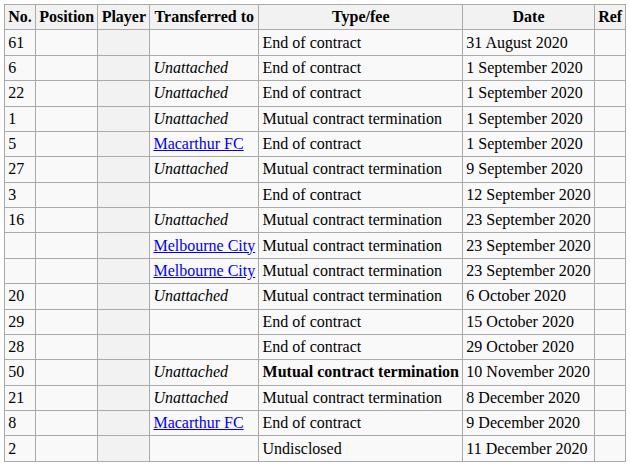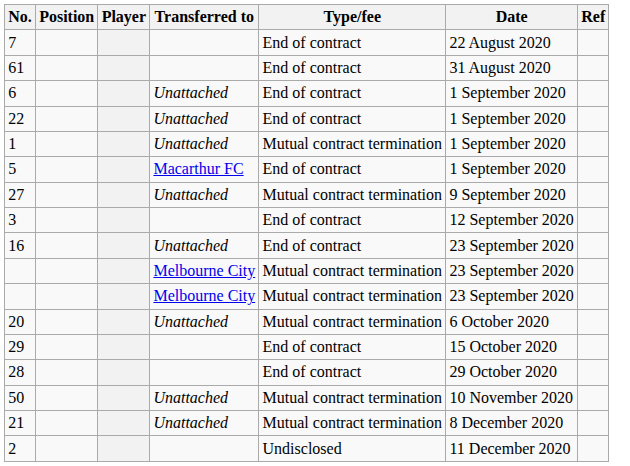 <table class="wikitable plainrowheaders sortable" style="text-align:center; text-align:left">
 <tr>
 <th scope="col">No.</th>
 <th scope="col">Position</th>
 <th scope="col">Player</th>
 <th scope="col">Transferred to</th>
 <th scope="col">Type/fee</th>
 <th scope="col">Date</th>
 <th scope="col" class="unsortable">Ref</th>
+</tr>
+<tr>
+<td>7</td>
+<td></td>
+<th scope="row"></th>
+<td></td>
+<td>End of contract</td>
+<td>22 August 2020</td>
+<td></td>
 </tr>
 <tr>
 <td>61</td>
 <td></td>
 <th scope="row"></th>
 <td></td>
 <td>End of contract</td>
 <td>31 August 2020</td>
 <td></td>
 </tr>
 <tr>
 <td>6</td>
 <td></td>
 <th scope="row"></th>
 <td><em>Unattached</em></td>
 <td>End of contract</td>
 <td>1 September 2020</td>
 <td></td>
 </tr>
 <tr>
 <td>22</td>
 <td></td>
 <th scope="row"></th>
 <td><em>Unattached</em></td>
 <td>End of contract</td>
 <td>1 September 2020</td>
 <td></td>
 </tr>
 <tr>
 <td>1</td>
 <td></td>
 <th scope="row"></th>
 <td><em>Unattached</em></td>
 <td>Mutual contract termination</td>
 <td>1 September 2020</td>
 <td></td>
 </tr>
 <tr>
 <td>5</td>
 <td></td>
 <th scope="row"></th>
 <td><a href='#'>Macarthur FC</a></td>
 <td>End of contract</td>
 <td>1 September 2020</td>
 <td></td>
 </tr>
 <tr>
 <td>27</td>
 <td></td>
 <th scope="row"></th>
 <td><em>Unattached</em></td>
 <td>Mutual contract termination</td>
 <td>9 September 2020</td>
 <td></td>
 </tr>
 <tr>
 <td>3</td>
 <td></td>
 <th scope="row"></th>
 <td></td>
 <td>End of contract</td>
 <td>12 September 2020</td>
 <td></td>
 </tr>
 <tr>
 <td>16</td>
 <td></td>
 <th scope="row"></th>
 <td><em>Unattached</em></td>
-<td>Mutual contract termination</td>
+<td>End of contract</td>
 <td>23 September 2020</td>
 <td></td>
 </tr>
 <tr>
 <td></td>
 <td></td>
 <th scope="row"></th>
 <td><a href='#'>Melbourne City</a></td>
 <td>Mutual contract termination</td>
 <td>23 September 2020</td>
 <td></td>
 </tr>
 <tr>
 <td></td>
 <td></td>
 <th scope="row"></th>
 <td><a href='#'>Melbourne City</a></td>
 <td>Mutual contract termination</td>
 <td>23 September 2020</td>
 <td></td>
 </tr>
 <tr>
 <td>20</td>
 <td></td>
 <th scope="row"></th>
 <td><em>Unattached</em></td>
 <td>Mutual contract termination</td>
 <td>6 October 2020</td>
 <td></td>
 </tr>
 <tr>
 <td>29</td>
 <td></td>
 <th scope="row"></th>
 <td></td>
 <td>End of contract</td>
 <td>15 October 2020</td>
 <td></td>
 </tr>
 <tr>
 <td>28</td>
 <td></td>
 <th scope="row"></th>
 <td></td>
 <td>End of contract</td>
 <td>29 October 2020</td>
 <td></td>
 </tr>
 <tr>
 <td>50</td>
 <td></td>
 <th scope="row"></th>
 <td><em>Unattached</em></td>
-<td><strong>Mutual contract termination</strong></td>
+<td>Mutual contract termination</td>
 <td>10 November 2020</td>
 <td></td>
 </tr>
 <tr>
 <td>21</td>
 <td></td>
 <th scope="row"></th>
 <td><em>Unattached</em></td>
 <td>Mutual contract termination</td>
 <td>8 December 2020</td>
 <td></td>
 </tr>
 <tr>
-<td>8</td>
-<td></td>
-<th scope="row"></th>
-<td><a href='#'>Macarthur FC</a></td>
-<td>End of contract</td>
-<td>9 December 2020</td>
-<td></td>
-</tr>
-<tr>
 <td>2</td>
 <td></td>
 <th scope="row"></th>
 <td></td>
 <td>Undisclosed</td>
 <td>11 December 2020</td>
 <td></td>
 </tr>
 </table>
